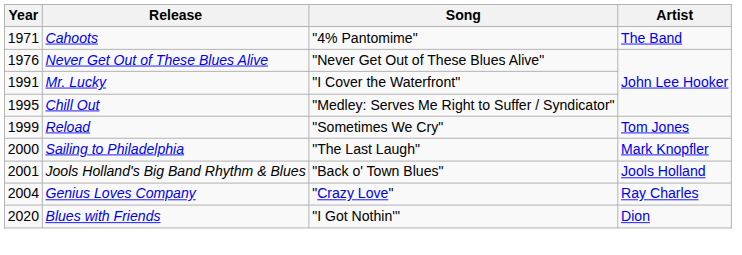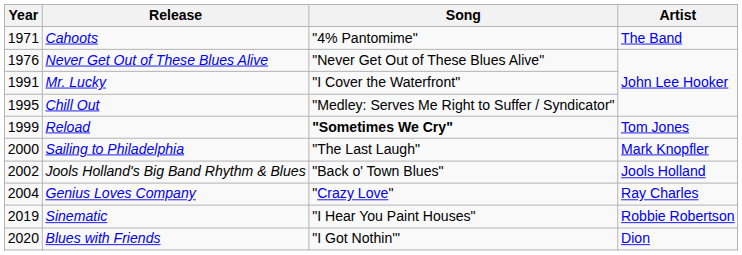 <table class="wikitable">
 <tr>
 <th>Year</th>
 <th>Release</th>
 <th>Song</th>
 <th>Artist</th>
 </tr>
 <tr>
 <td>1971</td>
 <td><em><a href='#'>Cahoots</a></em></td>
 <td>"4% Pantomime"</td>
 <td><a href='#'>The Band</a></td>
 </tr>
 <tr>
 <td>1976</td>
 <td><em><a href='#'>Never Get Out of These Blues Alive</a></em></td>
 <td>"Never Get Out of These Blues Alive"</td>
 <td rowspan="3"><a href='#'>John Lee Hooker</a></td>
 </tr>
 <tr>
 <td>1991</td>
 <td><em><a href='#'>Mr. Lucky</a></em></td>
 <td>"I Cover the Waterfront"</td>
 </tr>
 <tr>
 <td>1995</td>
 <td><em><a href='#'>Chill Out</a></em></td>
 <td>"Medley: Serves Me Right to Suffer / Syndicator"</td>
 </tr>
 <tr>
 <td>1999</td>
 <td><em><a href='#'>Reload</a></em></td>
-<td>"Sometimes We Cry"</td>
+<td><strong>"Sometimes We Cry"</strong></td>
 <td><a href='#'>Tom Jones</a></td>
 </tr>
 <tr>
 <td>2000</td>
 <td><em><a href='#'>Sailing to Philadelphia</a></em></td>
 <td>"The Last Laugh"</td>
 <td><a href='#'>Mark Knopfler</a></td>
 </tr>
 <tr>
-<td>2001</td>
+<td>2002</td>
 <td><em>Jools Holland's Big Band Rhythm & Blues</em></td>
 <td>"Back o' Town Blues"</td>
 <td><a href='#'>Jools Holland</a></td>
 </tr>
 <tr>
 <td>2004</td>
 <td><em><a href='#'>Genius Loves Company</a></em></td>
 <td>"<a href='#'>Crazy Love</a>"</td>
 <td><a href='#'>Ray Charles</a></td>
 </tr>
 <tr>
+<td>2019</td>
+<td><em><a href='#'>Sinematic</a></em></td>
+<td>"I Hear You Paint Houses"</td>
+<td><a href='#'>Robbie Robertson</a></td>
+</tr>
+<tr>
 <td>2020</td>
 <td><em><a href='#'>Blues with Friends</a></em></td>
 <td>"I Got Nothin'"</td>
 <td><a href='#'>Dion</a></td>
 </tr>
 </table>
